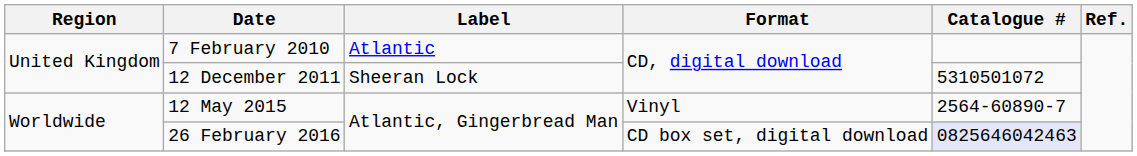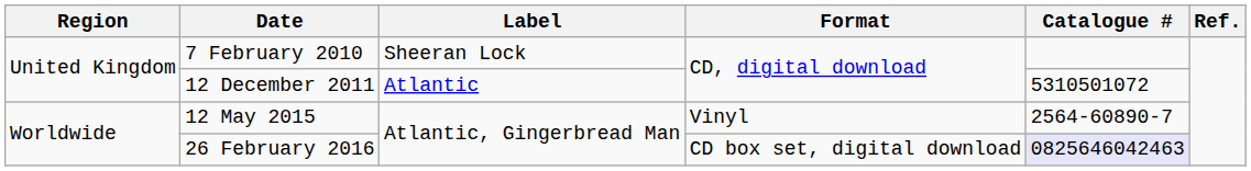 <table class="wikitable">
 <tr>
 <th>Region</th>
 <th>Date</th>
 <th>Label</th>
 <th>Format</th>
 <th>Catalogue #</th>
 <th>Ref.</th>
 </tr>
 <tr>
 <td rowspan="2">United Kingdom</td>
 <td>7 February 2010</td>
-<td><a href='#'>Atlantic</a></td>
+<td>Sheeran Lock</td>
 <td rowspan="2">CD, <a href='#'>digital download</a></td>
 <td></td>
 <td rowspan="4"></td>
 </tr>
 <tr>
 <td>12 December 2011</td>
-<td>Sheeran Lock</td>
+<td><a href='#'>Atlantic</a></td>
 <td>5310501072</td>
 </tr>
 <tr>
 <td rowspan="2">Worldwide</td>
 <td>12 May 2015</td>
 <td rowspan="2">Atlantic, Gingerbread Man</td>
 <td>Vinyl</td>
 <td>2564-60890-7</td>
 </tr>
 <tr>
 <td>26 February 2016</td>
 <td>CD box set, digital download</td>
 <td style="background: lavender;">0825646042463</td>
 </tr>
 </table>
